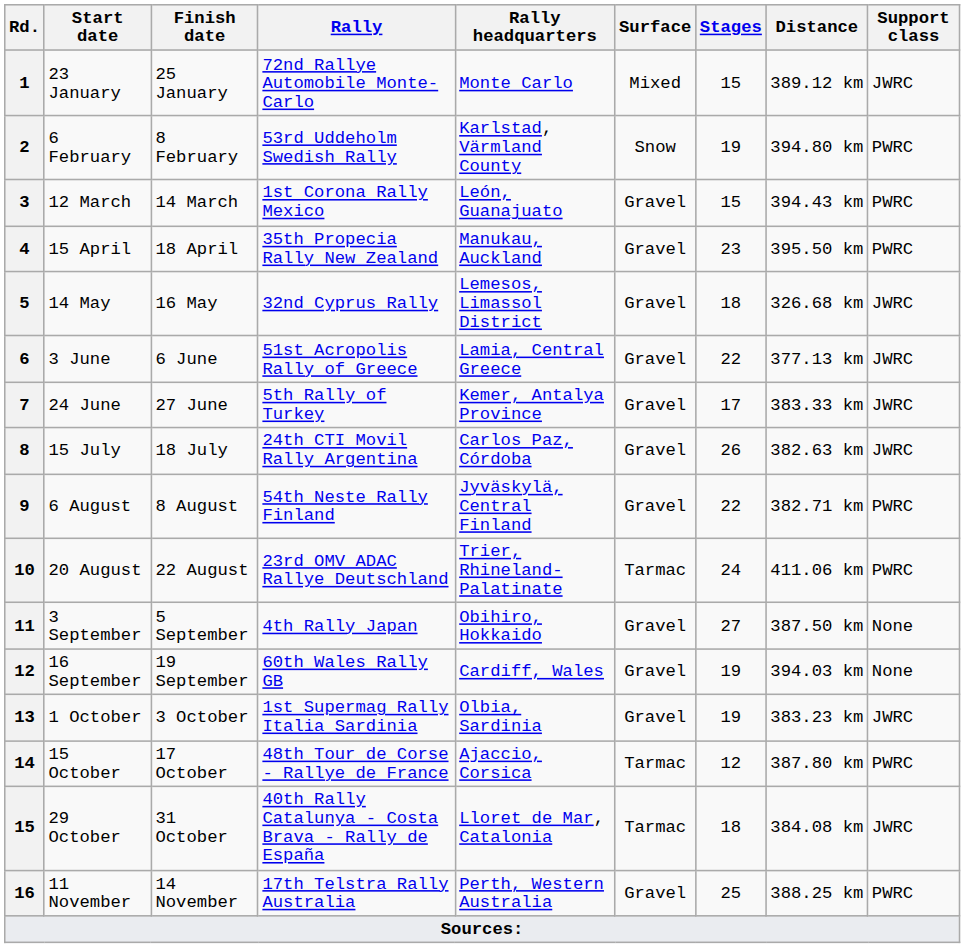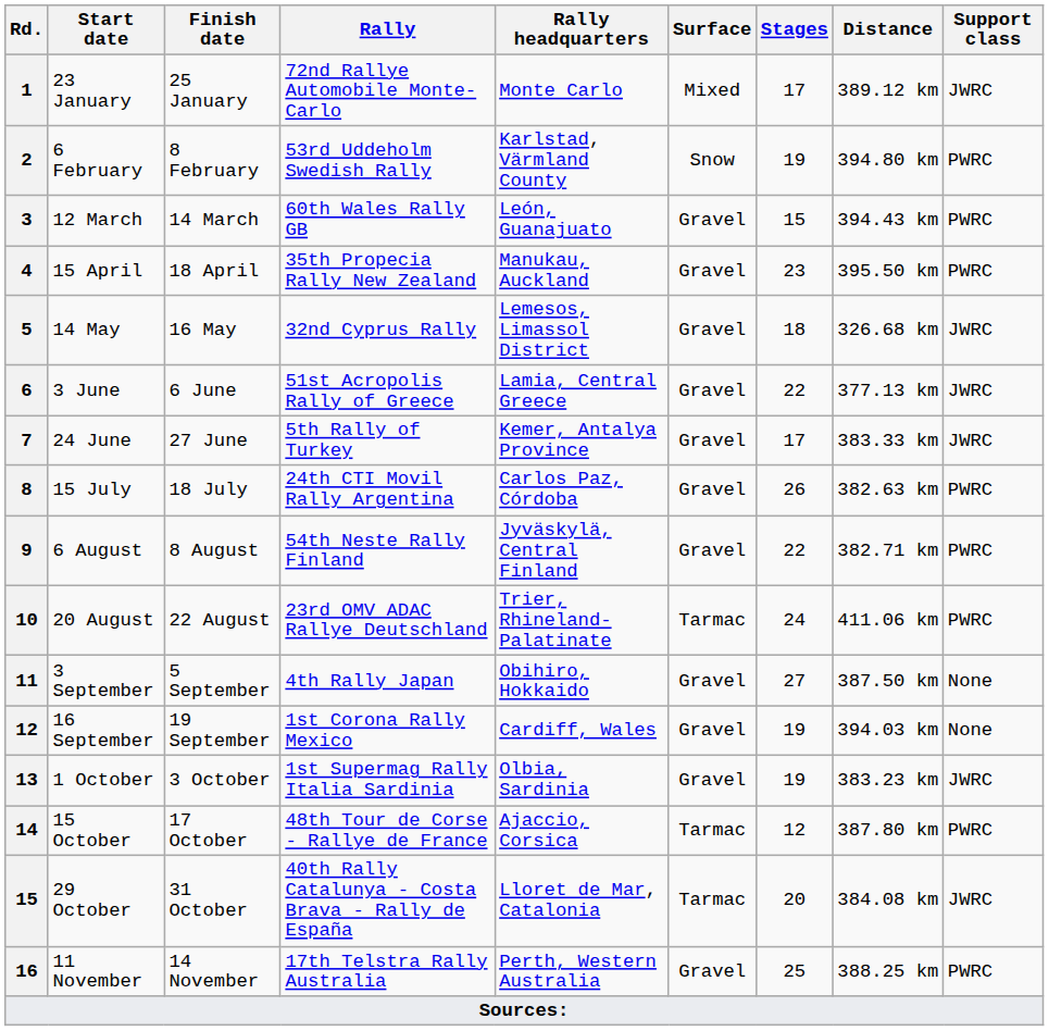 <table class="wikitable" style="font-size: 85%;">
 <tr>
 <th>Rd.</th>
 <th>Start date</th>
 <th>Finish date</th>
 <th><a href='#'>Rally</a></th>
 <th>Rally headquarters</th>
 <th>Surface</th>
 <th><a href='#'>Stages</a></th>
 <th>Distance</th>
 <th>Support class</th>
 </tr>
 <tr>
 <th>1</th>
 <td>23 January</td>
 <td>25 January</td>
 <td> <a href='#'>72nd Rallye Automobile Monte-Carlo</a></td>
 <td><a href='#'>Monte Carlo</a></td>
 <td align=center>Mixed</td>
-<td align=center>15</td>
+<td align=center>17</td>
 <td align=center>389.12 km</td>
 <td>JWRC</td>
 </tr>
 <tr>
 <th>2</th>
 <td>6 February</td>
 <td>8 February</td>
 <td> <a href='#'>53rd Uddeholm Swedish Rally</a></td>
 <td><a href='#'>Karlstad</a>, <a href='#'>Värmland County</a></td>
 <td align=center>Snow</td>
 <td align=center>19</td>
 <td align=center>394.80 km</td>
 <td>PWRC</td>
 </tr>
 <tr>
 <th>3</th>
 <td>12 March</td>
 <td>14 March</td>
-<td> <a href='#'>1st Corona Rally Mexico</a></td>
+<td> <a href='#'>60th Wales Rally GB</a></td>
 <td><a href='#'>León, Guanajuato</a></td>
 <td align=center>Gravel</td>
 <td align=center>15</td>
 <td align=center>394.43 km</td>
 <td>PWRC</td>
 </tr>
 <tr>
 <th>4</th>
 <td>15 April</td>
 <td>18 April</td>
 <td> <a href='#'>35th Propecia Rally New Zealand</a></td>
 <td><a href='#'>Manukau, Auckland</a></td>
 <td align="center">Gravel</td>
 <td align="center">23</td>
 <td align="center">395.50 km</td>
 <td>PWRC</td>
 </tr>
 <tr>
 <th>5</th>
 <td>14 May</td>
 <td>16 May</td>
 <td> <a href='#'>32nd Cyprus Rally</a></td>
 <td><a href='#'>Lemesos, Limassol District</a></td>
 <td align="center">Gravel</td>
 <td align="center">18</td>
 <td align="center">326.68 km</td>
 <td>JWRC</td>
 </tr>
 <tr>
 <th>6</th>
 <td>3 June</td>
 <td>6 June</td>
 <td> <a href='#'>51st Acropolis Rally of Greece</a></td>
 <td><a href='#'>Lamia, Central Greece</a></td>
 <td align="center">Gravel</td>
 <td align="center">22</td>
 <td align="center">377.13 km</td>
 <td>JWRC</td>
 </tr>
 <tr>
 <th>7</th>
 <td>24 June</td>
 <td>27 June</td>
 <td> <a href='#'>5th Rally of Turkey</a></td>
 <td><a href='#'>Kemer, Antalya Province</a></td>
 <td align="center">Gravel</td>
 <td align="center">17</td>
 <td align="center">383.33 km</td>
 <td>JWRC</td>
 </tr>
 <tr>
 <th>8</th>
 <td>15 July</td>
 <td>18 July</td>
 <td> <a href='#'>24th CTI Movil Rally Argentina</a></td>
 <td><a href='#'>Carlos Paz, Córdoba</a></td>
 <td align="center">Gravel</td>
 <td align="center">26</td>
 <td align="center">382.63 km</td>
-<td>JWRC</td>
+<td>PWRC</td>
 </tr>
 <tr>
 <th>9</th>
 <td>6 August</td>
 <td>8 August</td>
 <td> <a href='#'>54th Neste Rally Finland</a></td>
 <td><a href='#'>Jyväskylä, Central Finland</a></td>
 <td align="center">Gravel</td>
 <td align="center">22</td>
 <td align="center">382.71 km</td>
 <td>PWRC</td>
 </tr>
 <tr>
 <th>10</th>
 <td>20 August</td>
 <td>22 August</td>
 <td> <a href='#'>23rd OMV ADAC Rallye Deutschland</a></td>
 <td><a href='#'>Trier, Rhineland-Palatinate</a></td>
 <td align="center">Tarmac</td>
 <td align="center">24</td>
 <td align="center">411.06 km</td>
 <td>PWRC</td>
 </tr>
 <tr>
 <th>11</th>
 <td>3 September</td>
 <td>5 September</td>
 <td> <a href='#'>4th Rally Japan</a></td>
 <td><a href='#'>Obihiro, Hokkaido</a></td>
 <td align="center">Gravel</td>
 <td align="center">27</td>
 <td align="center">387.50 km</td>
 <td>None</td>
 </tr>
 <tr>
 <th>12</th>
 <td>16 September</td>
 <td>19 September</td>
-<td> <a href='#'>60th Wales Rally GB</a></td>
+<td> <a href='#'>1st Corona Rally Mexico</a></td>
 <td><a href='#'>Cardiff, Wales</a></td>
 <td align="center">Gravel</td>
 <td align="center">19</td>
 <td align="center">394.03 km</td>
 <td>None</td>
 </tr>
 <tr>
 <th>13</th>
 <td>1 October</td>
 <td>3 October</td>
 <td> <a href='#'>1st Supermag Rally Italia Sardinia</a></td>
 <td><a href='#'>Olbia, Sardinia</a></td>
 <td align="center">Gravel</td>
 <td align="center">19</td>
 <td align="center">383.23 km</td>
 <td>JWRC</td>
 </tr>
 <tr>
 <th>14</th>
 <td>15 October</td>
 <td>17 October</td>
 <td> <a href='#'>48th Tour de Corse - Rallye de France</a></td>
 <td><a href='#'>Ajaccio, Corsica</a></td>
 <td align="center">Tarmac</td>
 <td align="center">12</td>
 <td align="center">387.80 km</td>
 <td>PWRC</td>
 </tr>
 <tr>
 <th>15</th>
 <td>29 October</td>
 <td>31 October</td>
 <td> <a href='#'>40th Rally Catalunya - Costa Brava - Rally de España</a></td>
 <td><a href='#'>Lloret de Mar</a>, <a href='#'>Catalonia</a></td>
 <td align="center">Tarmac</td>
-<td align="center">18</td>
+<td align="center">20</td>
 <td align="center">384.08 km</td>
 <td>JWRC</td>
 </tr>
 <tr>
 <th>16</th>
 <td>11 November</td>
 <td>14 November</td>
 <td> <a href='#'>17th Telstra Rally Australia</a></td>
 <td><a href='#'>Perth, Western Australia</a></td>
 <td align=center>Gravel</td>
 <td align=center>25</td>
 <td align=center>388.25 km</td>
 <td>PWRC</td>
 </tr>
 <tr>
 <td colspan="9" style="background-color:#EAECF0;text-align:center"><strong>Sources:</strong></td>
 </tr>
 </table>
